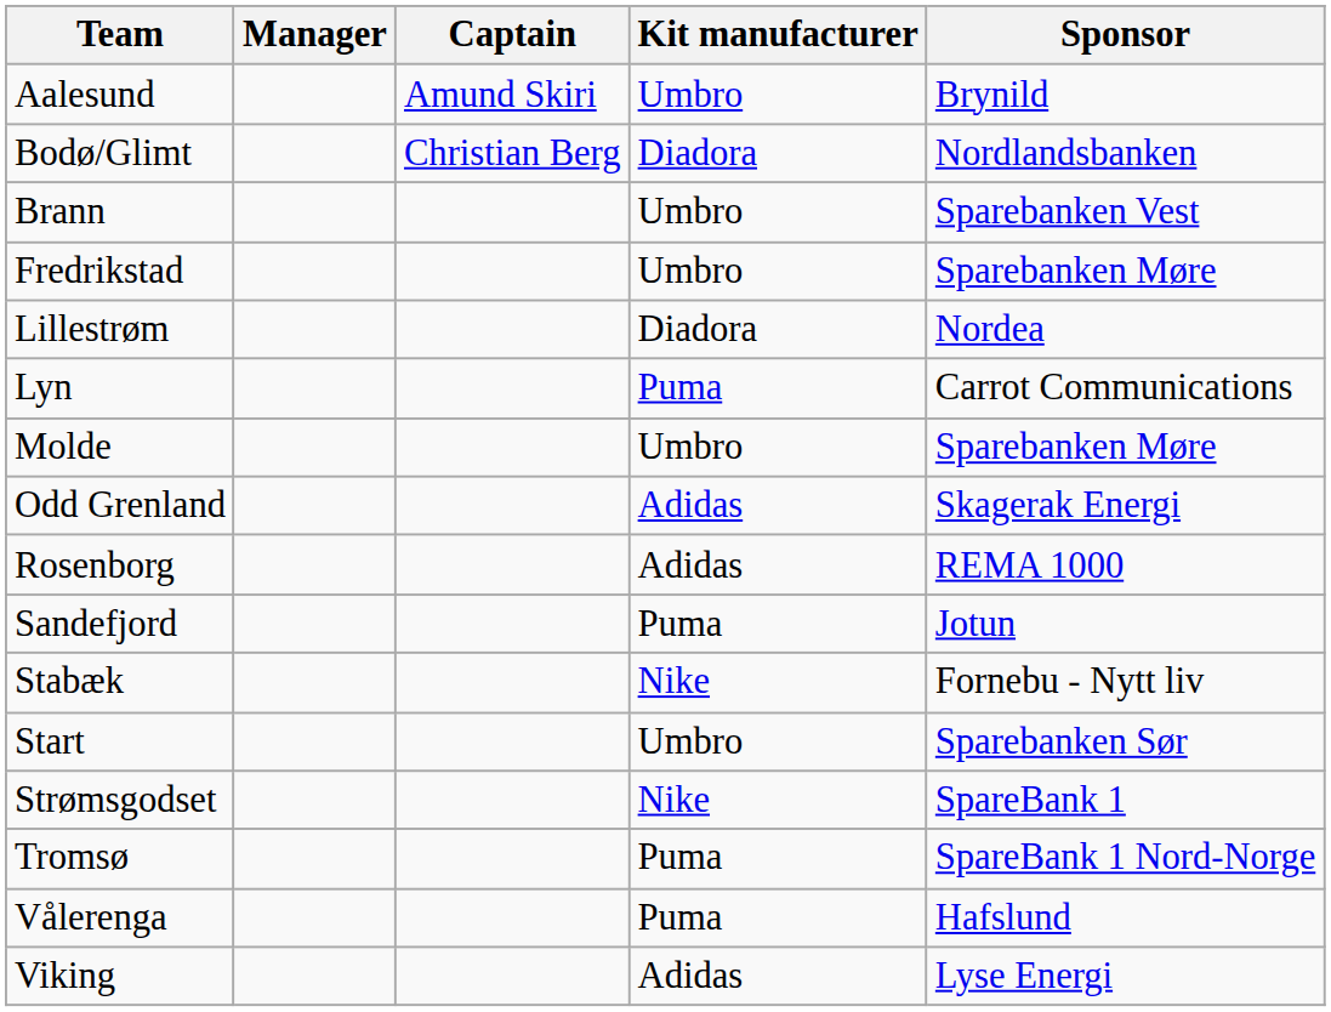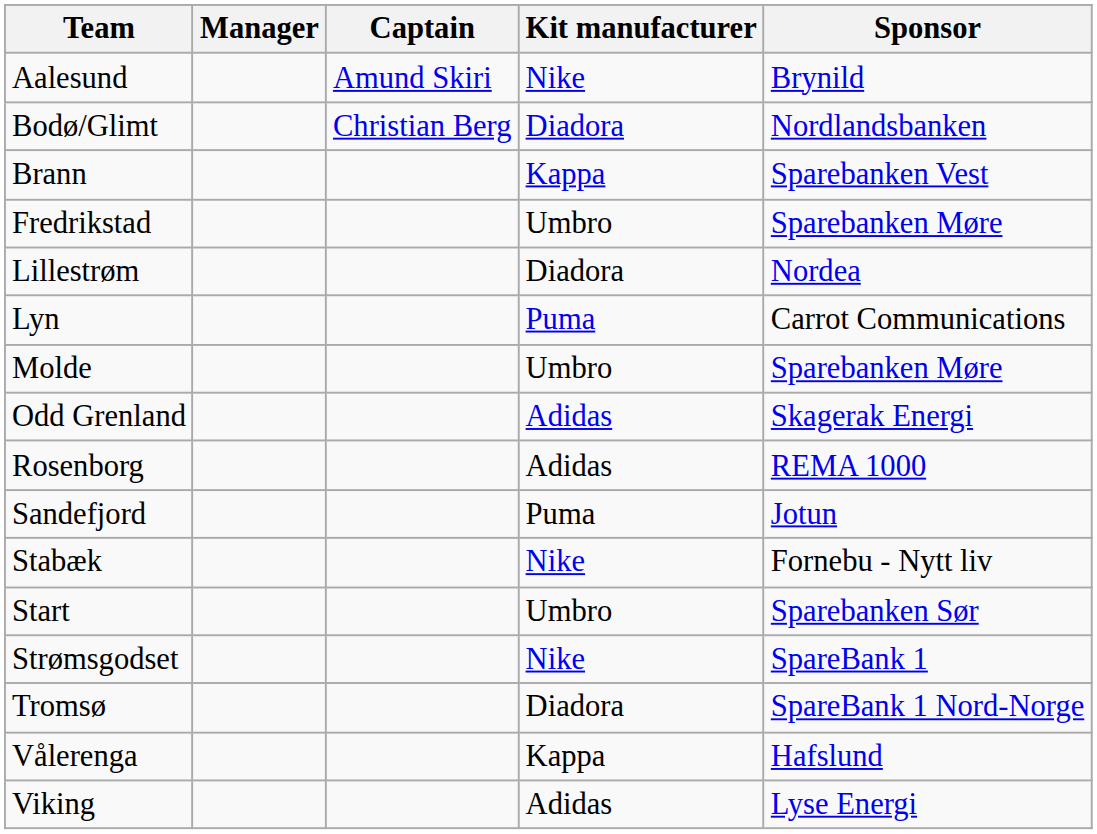 <table class="wikitable sortable" border="1">
 <tr>
 <th>Team</th>
 <th>Manager</th>
 <th>Captain</th>
 <th>Kit manufacturer</th>
 <th>Sponsor</th>
 </tr>
 <tr>
 <td>Aalesund</td>
 <td> </td>
 <td> <a href='#'>Amund Skiri</a></td>
-<td><a href='#'>Umbro</a></td>
+<td><a href='#'>Nike</a></td>
 <td><a href='#'>Brynild</a></td>
 </tr>
 <tr>
 <td>Bodø/Glimt</td>
 <td> </td>
 <td> <a href='#'>Christian Berg</a></td>
 <td><a href='#'>Diadora</a></td>
 <td><a href='#'>Nordlandsbanken</a></td>
 </tr>
 <tr>
 <td>Brann</td>
 <td> </td>
 <td> </td>
-<td>Umbro</td>
+<td><a href='#'>Kappa</a></td>
 <td><a href='#'>Sparebanken Vest</a></td>
 </tr>
 <tr>
 <td>Fredrikstad</td>
 <td> </td>
 <td> </td>
 <td>Umbro</td>
 <td><a href='#'>Sparebanken Møre</a></td>
 </tr>
 <tr>
 <td>Lillestrøm</td>
 <td> </td>
 <td> </td>
 <td>Diadora</td>
 <td><a href='#'>Nordea</a></td>
 </tr>
 <tr>
 <td>Lyn</td>
 <td> </td>
 <td> </td>
 <td><a href='#'>Puma</a></td>
 <td>Carrot Communications</td>
 </tr>
 <tr>
 <td>Molde</td>
 <td> </td>
 <td> </td>
 <td>Umbro</td>
 <td><a href='#'>Sparebanken Møre</a></td>
 </tr>
 <tr>
 <td>Odd Grenland</td>
 <td> </td>
 <td> </td>
 <td><a href='#'>Adidas</a></td>
 <td><a href='#'>Skagerak Energi</a></td>
 </tr>
 <tr>
 <td>Rosenborg</td>
 <td> </td>
 <td> </td>
 <td>Adidas</td>
 <td><a href='#'>REMA 1000</a></td>
 </tr>
 <tr>
 <td>Sandefjord</td>
 <td> </td>
 <td> </td>
 <td>Puma</td>
 <td><a href='#'>Jotun</a></td>
 </tr>
 <tr>
 <td>Stabæk</td>
 <td> </td>
 <td> </td>
 <td><a href='#'>Nike</a></td>
 <td>Fornebu - Nytt liv</td>
 </tr>
 <tr>
 <td>Start</td>
 <td> </td>
 <td> </td>
 <td>Umbro</td>
 <td><a href='#'>Sparebanken Sør</a></td>
 </tr>
 <tr>
 <td>Strømsgodset</td>
 <td> </td>
 <td> </td>
 <td><a href='#'>Nike</a></td>
 <td><a href='#'>SpareBank 1</a></td>
 </tr>
 <tr>
 <td>Tromsø</td>
 <td> </td>
 <td> </td>
-<td>Puma</td>
+<td>Diadora</td>
 <td><a href='#'>SpareBank 1 Nord-Norge</a></td>
 </tr>
 <tr>
 <td>Vålerenga</td>
 <td> </td>
 <td> </td>
-<td>Puma</td>
+<td>Kappa</td>
 <td><a href='#'>Hafslund</a></td>
 </tr>
 <tr>
 <td>Viking</td>
 <td> </td>
 <td> </td>
 <td>Adidas</td>
 <td><a href='#'>Lyse Energi</a></td>
 </tr>
 </table>
